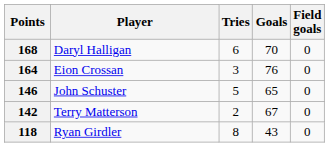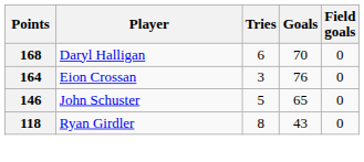 <table class="wikitable" style="text-align:left;">
 <tr>
 <th width=50>Points</th>
 <th width=200>Player</th>
 <th width=30>Tries</th>
 <th width=30>Goals</th>
 <th width=30>Field goals</th>
 </tr>
 <tr>
 <th>168</th>
 <td> <a href='#'>Daryl Halligan</a></td>
 <td align=center>6</td>
 <td align=center>70</td>
 <td align=center>0</td>
 </tr>
 <tr>
 <th>164</th>
 <td> <a href='#'>Eion Crossan</a></td>
 <td align=center>3</td>
 <td align=center>76</td>
 <td align=center>0</td>
 </tr>
 <tr>
 <th>146</th>
 <td> <a href='#'>John Schuster</a></td>
 <td align=center>5</td>
 <td align=center>65</td>
 <td align=center>0</td>
 </tr>
 <tr>
-<th>142</th>
-<td> <a href='#'>Terry Matterson</a></td>
-<td align=center>2</td>
-<td align=center>67</td>
-<td align=center>0</td>
-</tr>
-<tr>
 <th>118</th>
 <td> <a href='#'>Ryan Girdler</a></td>
 <td align=center>8</td>
 <td align=center>43</td>
 <td align=center>0</td>
 </tr>
 </table>
